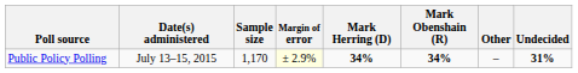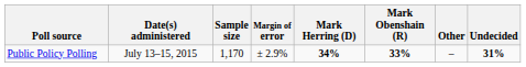 <table class="wikitable">
 <tr valign= bottom>
 <th style="width:150px;">Poll source</th>
 <th style="width:150px;">Date(s)<br>administered</th>
 <th class=small>Sample<br>size</th>
 <th><small>Margin of</small><br>error</th>
 <th style="width:100px;">Mark<br>Herring (D)</th>
 <th style="width:100px;">Mark<br>Obenshain (R)</th>
 <th style="width:40px;">Other</th>
 <th style="width:40px;">Undecided</th>
 </tr>
 <tr>
 <td><a href='#'>Public Policy Polling</a></td>
 <td align=center>July 13–15, 2015</td>
 <td align=center>1,170</td>
-<td align=center style="background: lightyellow;">± 2.9%</td>
+<td align=center>± 2.9%</td>
 <td align=center><strong>34%</strong></td>
-<td align=center><strong>34%</strong></td>
+<td align=center><strong>33%</strong></td>
 <td align=center>–</td>
 <td align=center><strong>31%</strong></td>
 </tr>
 </table>
